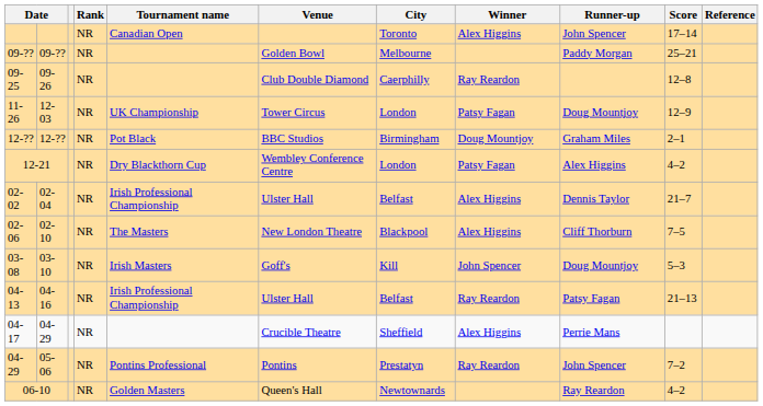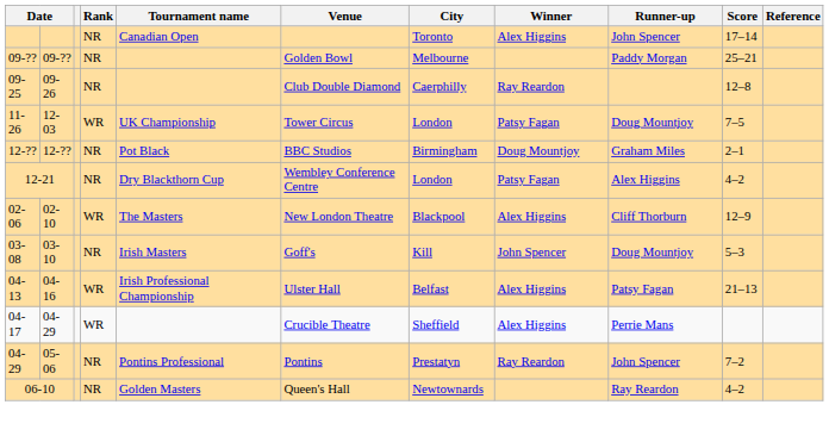 <table class="wikitable" style="font-size: 85%">
 <tr>
 <th colspan="2" width=40 align="center">Date</th>
 <th></th>
 <th>Rank</th>
 <th width=235>Tournament name</th>
 <th width=180>Venue</th>
 <th width=90>City</th>
 <th width=160>Winner</th>
 <th width=160>Runner-up</th>
 <th width=40>Score</th>
 <th width=20>Reference</th>
 </tr>
 <tr bgcolor="#ffdf9f">
 <td></td>
 <td></td>
 <td></td>
 <td>NR</td>
 <td><a href='#'>Canadian Open</a></td>
 <td></td>
 <td><a href='#'>Toronto</a></td>
 <td> <a href='#'>Alex Higgins</a></td>
 <td> <a href='#'>John Spencer</a></td>
 <td>17–14</td>
 <td></td>
 </tr>
 <tr bgcolor="#ffdf9f">
 <td>09-??</td>
 <td>09-??</td>
 <td></td>
 <td>NR</td>
 <td></td>
 <td><a href='#'>Golden Bowl</a></td>
 <td><a href='#'>Melbourne</a></td>
 <td></td>
 <td> <a href='#'>Paddy Morgan</a></td>
 <td>25–21</td>
 <td></td>
 </tr>
 <tr bgcolor="#ffdf9f">
 <td>09-25</td>
 <td>09-26</td>
 <td></td>
 <td>NR</td>
 <td></td>
 <td><a href='#'>Club Double Diamond</a></td>
 <td><a href='#'>Caerphilly</a></td>
 <td> <a href='#'>Ray Reardon</a></td>
 <td></td>
 <td>12–8</td>
 <td></td>
 </tr>
 <tr bgcolor="#ffdf9f">
 <td>11-26</td>
 <td>12-03</td>
 <td></td>
-<td>NR</td>
+<td>WR</td>
 <td><a href='#'>UK Championship</a></td>
 <td><a href='#'>Tower Circus</a></td>
 <td><a href='#'>London</a></td>
 <td> <a href='#'>Patsy Fagan</a></td>
 <td> <a href='#'>Doug Mountjoy</a></td>
-<td>12–9</td>
+<td>7–5</td>
 <td></td>
 </tr>
 <tr bgcolor="#ffdf9f">
 <td>12-??</td>
 <td>12-??</td>
 <td></td>
 <td>NR</td>
 <td><a href='#'>Pot Black</a></td>
 <td><a href='#'>BBC Studios</a></td>
 <td><a href='#'>Birmingham</a></td>
 <td> <a href='#'>Doug Mountjoy</a></td>
 <td> <a href='#'>Graham Miles</a></td>
 <td>2–1</td>
 <td></td>
 </tr>
 <tr bgcolor="#ffdf9f">
 <td colspan="2" align="center">12-21</td>
 <td></td>
 <td>NR</td>
 <td><a href='#'>Dry Blackthorn Cup</a></td>
 <td><a href='#'>Wembley Conference Centre</a></td>
 <td><a href='#'>London</a></td>
 <td> <a href='#'>Patsy Fagan</a></td>
 <td> <a href='#'>Alex Higgins</a></td>
 <td>4–2</td>
 <td></td>
 </tr>
 <tr bgcolor="#ffdf9f">
-<td>02-02</td>
-<td>02-04</td>
-<td></td>
-<td>NR</td>
-<td><a href='#'>Irish Professional Championship</a></td>
-<td><a href='#'>Ulster Hall</a></td>
-<td><a href='#'>Belfast</a></td>
-<td> <a href='#'>Alex Higgins</a></td>
-<td> <a href='#'>Dennis Taylor</a></td>
-<td>21–7</td>
-<td></td>
-</tr>
-<tr bgcolor="#ffdf9f">
 <td>02-06</td>
 <td>02-10</td>
 <td></td>
-<td>NR</td>
+<td>WR</td>
 <td><a href='#'>The Masters</a></td>
 <td><a href='#'>New London Theatre</a></td>
 <td><a href='#'>Blackpool</a></td>
 <td> <a href='#'>Alex Higgins</a></td>
 <td> <a href='#'>Cliff Thorburn</a></td>
-<td>7–5</td>
+<td>12–9</td>
 <td></td>
 </tr>
 <tr bgcolor="#ffdf9f">
 <td>03-08</td>
 <td>03-10</td>
 <td></td>
 <td>NR</td>
 <td><a href='#'>Irish Masters</a></td>
 <td><a href='#'>Goff's</a></td>
 <td><a href='#'>Kill</a></td>
 <td> <a href='#'>John Spencer</a></td>
 <td> <a href='#'>Doug Mountjoy</a></td>
 <td>5–3</td>
 <td></td>
 </tr>
 <tr bgcolor="#ffdf9f">
 <td>04-13</td>
 <td>04-16</td>
 <td></td>
-<td>NR</td>
+<td>WR</td>
 <td><a href='#'>Irish Professional Championship</a></td>
 <td><a href='#'>Ulster Hall</a></td>
 <td><a href='#'>Belfast</a></td>
-<td> <a href='#'>Ray Reardon</a></td>
+<td> <a href='#'>Alex Higgins</a></td>
 <td> <a href='#'>Patsy Fagan</a></td>
 <td>21–13</td>
 <td></td>
 </tr>
 <tr>
 <td>04-17</td>
 <td>04-29</td>
 <td></td>
-<td>NR</td>
+<td>WR</td>
 <td></td>
 <td><a href='#'>Crucible Theatre</a></td>
 <td><a href='#'>Sheffield</a></td>
 <td> <a href='#'>Alex Higgins</a></td>
 <td> <a href='#'>Perrie Mans</a></td>
 <td></td>
 <td></td>
 </tr>
 <tr bgcolor="#ffdf9f">
 <td>04-29</td>
 <td>05-06</td>
 <td></td>
 <td>NR</td>
 <td><a href='#'>Pontins Professional</a></td>
 <td><a href='#'>Pontins</a></td>
 <td><a href='#'>Prestatyn</a></td>
 <td> <a href='#'>Ray Reardon</a></td>
 <td> <a href='#'>John Spencer</a></td>
 <td>7–2</td>
 <td></td>
 </tr>
 <tr bgcolor="#ffdf9f">
 <td colspan="2" align="center">06-10</td>
 <td></td>
 <td>NR</td>
 <td><a href='#'>Golden Masters</a></td>
 <td>Queen's Hall</td>
 <td><a href='#'>Newtownards</a></td>
 <td></td>
 <td> <a href='#'>Ray Reardon</a></td>
 <td>4–2</td>
 <td></td>
 </tr>
 </table>
